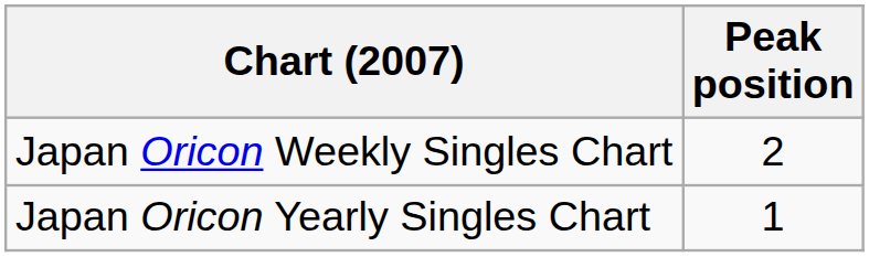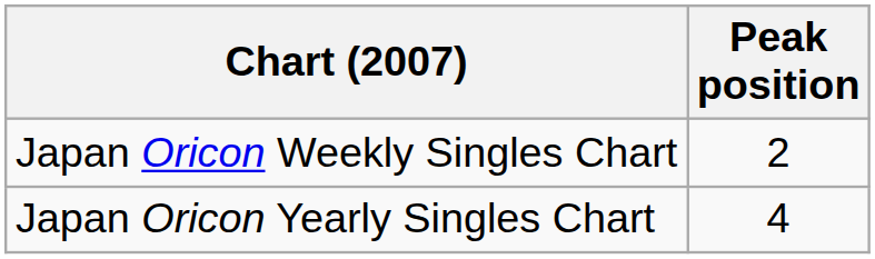 <table class="wikitable sortable">
 <tr>
 <th>Chart (2007)</th>
 <th>Peak<br>position</th>
 </tr>
 <tr>
 <td>Japan <em><a href='#'>Oricon</a></em> Weekly Singles Chart</td>
 <td align="center">2</td>
 </tr>
 <tr>
 <td>Japan <em>Oricon</em> Yearly Singles Chart</td>
-<td align="center">1</td>
+<td align="center">4</td>
 </tr>
 </table>
